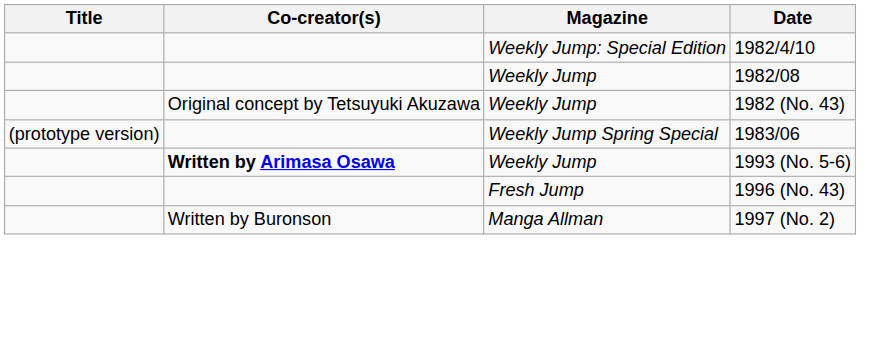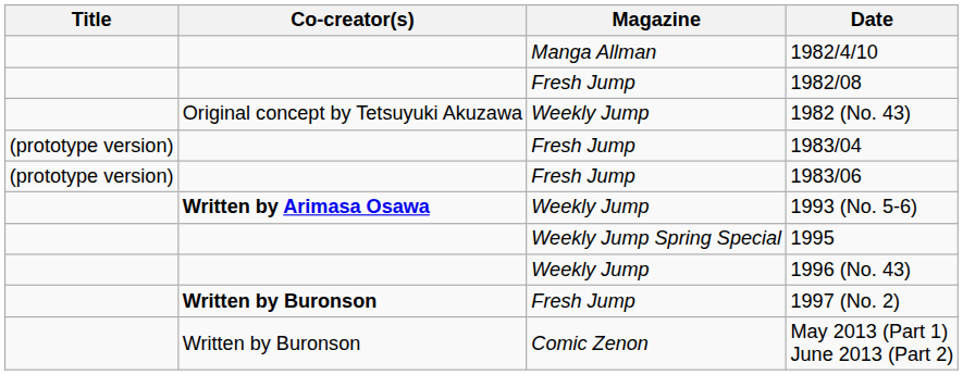 <table class="wikitable">
 <tr>
 <th>Title</th>
 <th>Co-creator(s)</th>
 <th>Magazine</th>
 <th>Date</th>
 </tr>
 <tr>
 <td></td>
 <td></td>
-<td><em>Weekly Jump: Special Edition</em></td>
+<td><em>Manga Allman</em></td>
 <td>1982/4/10</td>
 </tr>
 <tr>
 <td></td>
 <td></td>
-<td><em>Weekly Jump</em></td>
+<td><em>Fresh Jump</em></td>
 <td>1982/08</td>
 </tr>
 <tr>
 <td></td>
 <td>Original concept by Tetsuyuki Akuzawa</td>
 <td><em>Weekly Jump</em></td>
 <td>1982 (No. 43)</td>
 </tr>
 <tr>
 <td> (prototype version)</td>
 <td></td>
-<td><em>Weekly Jump Spring Special</em></td>
+<td><em>Fresh Jump</em></td>
+<td>1983/04</td>
+</tr>
+<tr>
+<td> (prototype version)</td>
+<td></td>
+<td><em>Fresh Jump</em></td>
 <td>1983/06</td>
 </tr>
 <tr>
 <td></td>
 <td><strong>Written by <a href='#'>Arimasa Osawa</a></strong></td>
 <td><em>Weekly Jump</em></td>
 <td>1993 (No. 5-6)</td>
 </tr>
 <tr>
 <td></td>
 <td></td>
-<td><em>Fresh Jump</em></td>
+<td><em>Weekly Jump Spring Special</em></td>
+<td>1995</td>
+</tr>
+<tr>
+<td></td>
+<td></td>
+<td><em>Weekly Jump</em></td>
 <td>1996 (No. 43)</td>
 </tr>
 <tr>
 <td></td>
-<td>Written by Buronson</td>
-<td><em>Manga Allman</em></td>
+<td><strong>Written by Buronson</strong></td>
+<td><em>Fresh Jump</em></td>
 <td>1997 (No. 2)</td>
 </tr>
+<tr>
+<td></td>
+<td>Written by Buronson</td>
+<td><em>Comic Zenon</em></td>
+<td>May 2013 (Part 1)<br>June 2013 (Part 2)</td>
+</tr>
 </table>
